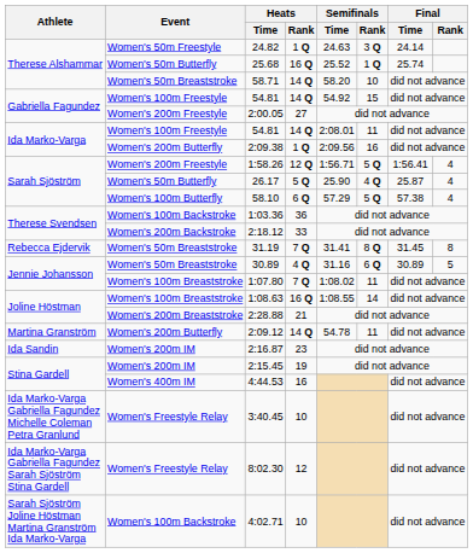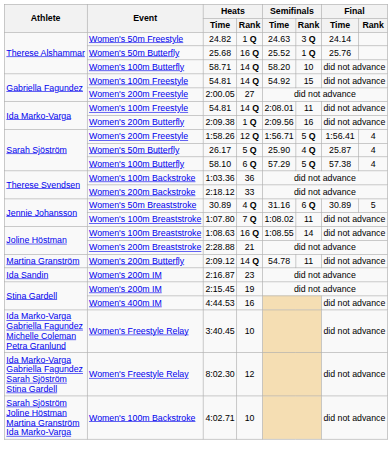 <table class=wikitable style="font-size:90%">
 <tr>
 <th rowspan="2">Athlete</th>
 <th rowspan="2">Event</th>
 <th colspan="2">Heats</th>
 <th colspan="2">Semifinals</th>
 <th colspan="2">Final</th>
 </tr>
 <tr>
 <th>Time</th>
 <th>Rank</th>
 <th>Time</th>
 <th>Rank</th>
 <th>Time</th>
 <th>Rank</th>
 </tr>
 <tr>
 <td rowspan="3"><a href='#'>Therese Alshammar</a></td>
 <td><a href='#'>Women's 50m Freestyle</a></td>
 <td align=center>24.82</td>
 <td align=center>1 <strong>Q</strong></td>
 <td align=center>24.63</td>
 <td align=center>3 <strong>Q</strong></td>
 <td align=center>24.14</td>
 <td align=center></td>
 </tr>
 <tr>
 <td><a href='#'>Women's 50m Butterfly</a></td>
 <td align=center>25.68</td>
 <td align=center>16 <strong>Q</strong></td>
 <td align=center>25.52</td>
 <td align=center>1 <strong>Q</strong></td>
-<td align=center>25.74</td>
+<td align=center>25.76</td>
 <td align=center></td>
 </tr>
 <tr>
-<td><a href='#'>Women's 50m Breaststroke</a></td>
+<td><a href='#'>Women's 100m Butterfly</a></td>
 <td align=center>58.71</td>
 <td align=center>14 <strong>Q</strong></td>
 <td align=center>58.20</td>
 <td align=center>10</td>
 <td align=center colspan=2>did not advance</td>
 </tr>
 <tr>
 <td rowspan="2"><a href='#'>Gabriella Fagundez</a></td>
 <td><a href='#'>Women's 100m Freestyle</a></td>
 <td align=center>54.81</td>
 <td align=center>14 <strong>Q</strong></td>
 <td align=center>54.92</td>
 <td align=center>15</td>
 <td align=center colspan=2>did not advance</td>
 </tr>
 <tr>
 <td><a href='#'>Women's 200m Freestyle</a></td>
 <td align=center>2:00.05</td>
 <td align=center>27</td>
 <td align=center colspan=4>did not advance</td>
 </tr>
 <tr>
 <td rowspan="2"><a href='#'>Ida Marko-Varga</a></td>
 <td><a href='#'>Women's 100m Freestyle</a></td>
 <td align=center>54.81</td>
 <td align=center>14 <strong>Q</strong></td>
 <td align=center>2:08.01</td>
 <td align=center>11</td>
 <td align=center colspan=2>did not advance</td>
 </tr>
 <tr>
 <td><a href='#'>Women's 200m Butterfly</a></td>
 <td align=center>2:09.38</td>
 <td align=center>1 <strong>Q</strong></td>
 <td align=center>2:09.56</td>
 <td align=center>16</td>
 <td align=center colspan=2>did not advance</td>
 </tr>
 <tr>
 <td rowspan="3"><a href='#'>Sarah Sjöström</a></td>
 <td><a href='#'>Women's 200m Freestyle</a></td>
 <td align=center>1:58.26</td>
 <td align=center>12 <strong>Q</strong></td>
 <td align=center>1:56.71</td>
 <td align=center>5 <strong>Q</strong></td>
 <td align=center>1:56.41</td>
 <td align=center>4</td>
 </tr>
 <tr>
 <td><a href='#'>Women's 50m Butterfly</a></td>
 <td align=center>26.17</td>
 <td align=center>5 <strong>Q</strong></td>
 <td align=center>25.90</td>
 <td align=center>4 <strong>Q</strong></td>
 <td align=center>25.87</td>
 <td align=center>4</td>
 </tr>
 <tr>
 <td><a href='#'>Women's 100m Butterfly</a></td>
 <td align=center>58.10</td>
 <td align=center>6 <strong>Q</strong></td>
 <td align=center>57.29</td>
 <td align=center>5 <strong>Q</strong></td>
 <td align=center>57.38</td>
 <td align=center>4</td>
 </tr>
 <tr>
 <td rowspan="2"><a href='#'>Therese Svendsen</a></td>
 <td><a href='#'>Women's 100m Backstroke</a></td>
 <td align=center>1:03.36</td>
 <td align=center>36</td>
 <td align=center colspan=4>did not advance</td>
 </tr>
 <tr>
 <td><a href='#'>Women's 200m Backstroke</a></td>
 <td align=center>2:18.12</td>
 <td align=center>33</td>
 <td align=center colspan=4>did not advance</td>
-</tr>
-<tr>
-<td rowspan="1"><a href='#'>Rebecca Ejdervik</a></td>
-<td><a href='#'>Women's 50m Breaststroke</a></td>
-<td align=center>31.19</td>
-<td align=center>7 <strong>Q</strong></td>
-<td align=center>31.41</td>
-<td align=center>8 <strong>Q</strong></td>
-<td align=center>31.45</td>
-<td align=center>8</td>
 </tr>
 <tr>
 <td rowspan="2"><a href='#'>Jennie Johansson</a></td>
 <td><a href='#'>Women's 50m Breaststroke</a></td>
 <td align=center>30.89</td>
 <td align=center>4 <strong>Q</strong></td>
 <td align=center>31.16</td>
 <td align=center>6 <strong>Q</strong></td>
 <td align=center>30.89</td>
 <td align=center>5</td>
 </tr>
 <tr>
 <td><a href='#'>Women's 100m Breaststroke</a></td>
 <td align=center>1:07.80</td>
 <td align=center>7 <strong>Q</strong></td>
 <td align=center>1:08.02</td>
 <td align=center>11</td>
 <td align=center colspan=2>did not advance</td>
 </tr>
 <tr>
 <td rowspan="2"><a href='#'>Joline Höstman</a></td>
 <td><a href='#'>Women's 100m Breaststroke</a></td>
 <td align=center>1:08.63</td>
 <td align=center>16 <strong>Q</strong></td>
 <td align=center>1:08.55</td>
 <td align=center>14</td>
 <td align=center colspan=2>did not advance</td>
 </tr>
 <tr>
 <td><a href='#'>Women's 200m Breaststroke</a></td>
 <td align=center>2:28.88</td>
 <td align=center>21</td>
 <td align=center colspan=4>did not advance</td>
 </tr>
 <tr>
 <td rowspan="1"><a href='#'>Martina Granström</a></td>
 <td><a href='#'>Women's 200m Butterfly</a></td>
 <td align=center>2:09.12</td>
 <td align=center>14 <strong>Q</strong></td>
 <td align=center>54.78</td>
 <td align=center>11</td>
 <td align=center colspan=2>did not advance</td>
 </tr>
 <tr>
 <td rowspan="1"><a href='#'>Ida Sandin</a></td>
 <td><a href='#'>Women's 200m IM</a></td>
 <td align=center>2:16.87</td>
 <td align=center>23</td>
 <td align=center colspan=4>did not advance</td>
 </tr>
 <tr>
 <td rowspan="2"><a href='#'>Stina Gardell</a></td>
 <td><a href='#'>Women's 200m IM</a></td>
 <td align=center>2:15.45</td>
 <td align=center>19</td>
 <td align=center colspan=4>did not advance</td>
 </tr>
 <tr>
 <td><a href='#'>Women's 400m IM</a></td>
 <td align=center>4:44.53</td>
 <td align=center>16</td>
 <td colspan= 2 bgcolor="wheat"></td>
 <td align=center colspan=2>did not advance</td>
 </tr>
 <tr>
 <td rowspan="1"><a href='#'>Ida Marko-Varga</a><br><a href='#'>Gabriella Fagundez</a><br><a href='#'>Michelle Coleman</a><br><a href='#'>Petra Granlund</a></td>
 <td><a href='#'>Women's  Freestyle Relay</a></td>
 <td align=center>3:40.45</td>
 <td align=center>10</td>
 <td colspan= 2 bgcolor="wheat"></td>
 <td align=center colspan=2>did not advance</td>
 </tr>
 <tr>
 <td rowspan="1"><a href='#'>Ida Marko-Varga</a><br><a href='#'>Gabriella Fagundez</a><br><a href='#'>Sarah Sjöström</a><br><a href='#'>Stina Gardell</a></td>
 <td><a href='#'>Women's  Freestyle Relay</a></td>
 <td align=center>8:02.30</td>
 <td align=center>12</td>
 <td colspan= 2 bgcolor="wheat"></td>
 <td align=center colspan=2>did not advance</td>
 </tr>
 <tr>
 <td rowspan="1"><a href='#'>Sarah Sjöström</a><br><a href='#'>Joline Höstman</a><br><a href='#'>Martina Granström</a><br><a href='#'>Ida Marko-Varga</a></td>
 <td><a href='#'>Women's 100m Backstroke</a></td>
 <td align=center>4:02.71</td>
 <td align=center>10</td>
 <td colspan= 2 bgcolor="wheat"></td>
 <td align=center colspan=2>did not advance</td>
 </tr>
 </table>
